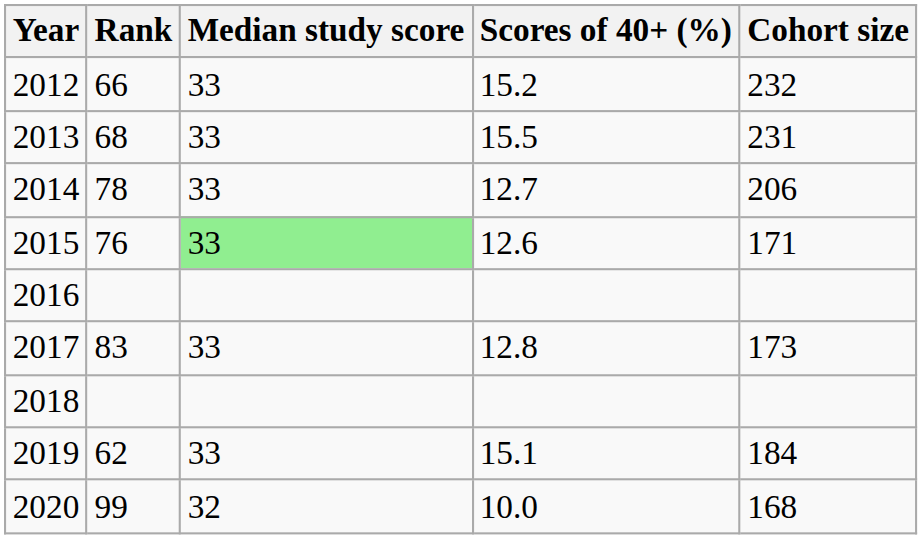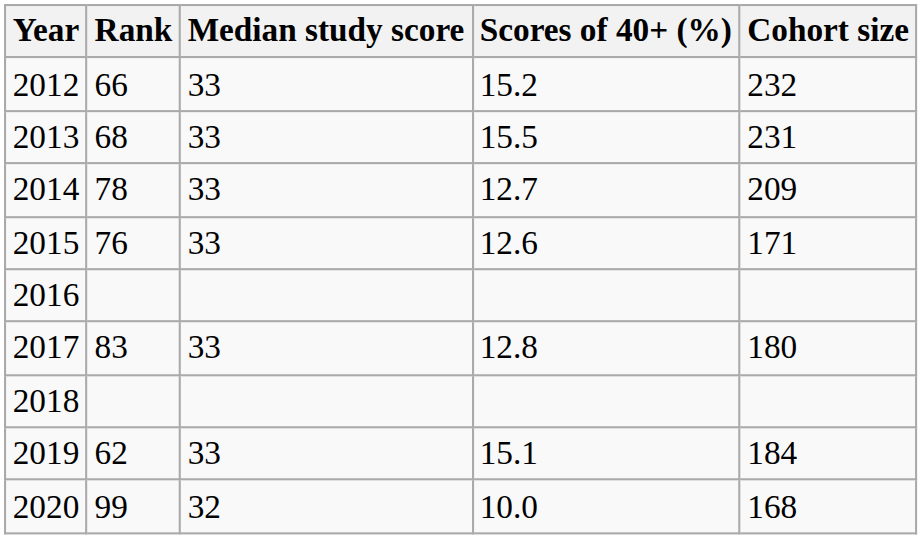 <table class="wikitable">
 <tr>
 <th>Year</th>
 <th>Rank</th>
 <th>Median study score</th>
 <th>Scores of 40+ (%)</th>
 <th>Cohort size</th>
 </tr>
 <tr>
 <td>2012</td>
 <td>66</td>
 <td>33</td>
 <td>15.2</td>
 <td>232</td>
 </tr>
 <tr>
 <td>2013</td>
 <td>68</td>
 <td>33</td>
 <td>15.5</td>
 <td>231</td>
 </tr>
 <tr>
 <td>2014</td>
 <td>78</td>
 <td>33</td>
 <td>12.7</td>
-<td>206</td>
+<td>209</td>
 </tr>
 <tr>
 <td>2015</td>
 <td>76</td>
-<td style="background: lightgreen;">33</td>
+<td>33</td>
 <td>12.6</td>
 <td>171</td>
 </tr>
 <tr>
 <td>2016</td>
 <td></td>
 <td></td>
 <td></td>
 <td></td>
 </tr>
 <tr>
 <td>2017</td>
 <td>83</td>
 <td>33</td>
 <td>12.8</td>
-<td>173</td>
+<td>180</td>
 </tr>
 <tr>
 <td>2018</td>
 <td></td>
 <td></td>
 <td></td>
 <td></td>
 </tr>
 <tr>
 <td>2019</td>
 <td>62</td>
 <td>33</td>
 <td>15.1</td>
 <td>184</td>
 </tr>
 <tr>
 <td>2020</td>
 <td>99</td>
 <td>32</td>
 <td>10.0</td>
 <td>168</td>
 </tr>
 </table>
